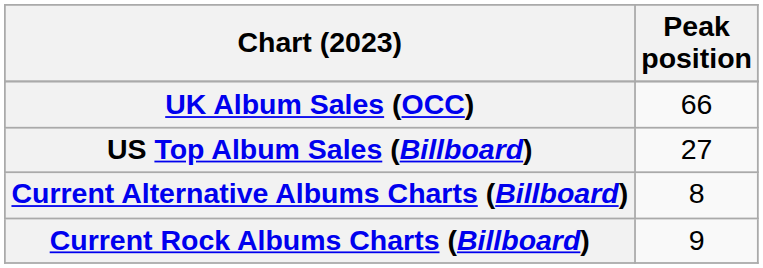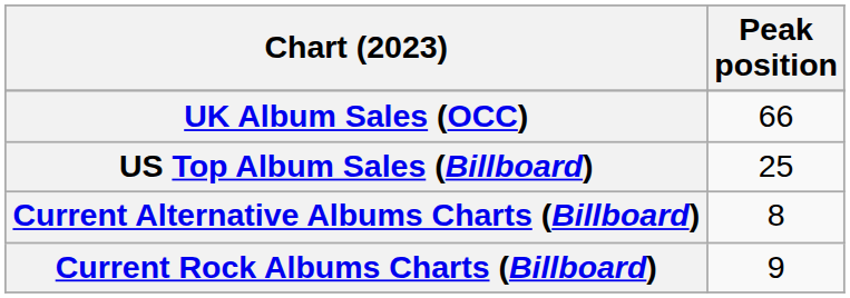 <table class="wikitable sortable plainrowheaders" style="text-align:center;">
 <tr>
 <th scope="col">Chart (2023)</th>
 <th scope="col">Peak<br>position</th>
 </tr>
 <tr>
 </tr>
 <tr>
 <th scope="row"><a href='#'>UK Album Sales</a> (<a href='#'>OCC</a>)</th>
 <td>66</td>
 </tr>
 <tr>
 <th scope="row">US <a href='#'>Top Album Sales</a> (<em><a href='#'>Billboard</a></em>)</th>
-<td>27</td>
+<td>25</td>
 </tr>
 <tr>
 <th scope="row"><a href='#'>Current Alternative Albums Charts</a> (<em><a href='#'>Billboard</a></em>)</th>
 <td>8</td>
 </tr>
 <tr>
 <th scope="row"><a href='#'>Current Rock Albums Charts</a> (<em><a href='#'>Billboard</a></em>)</th>
 <td>9</td>
 </tr>
 </table>
